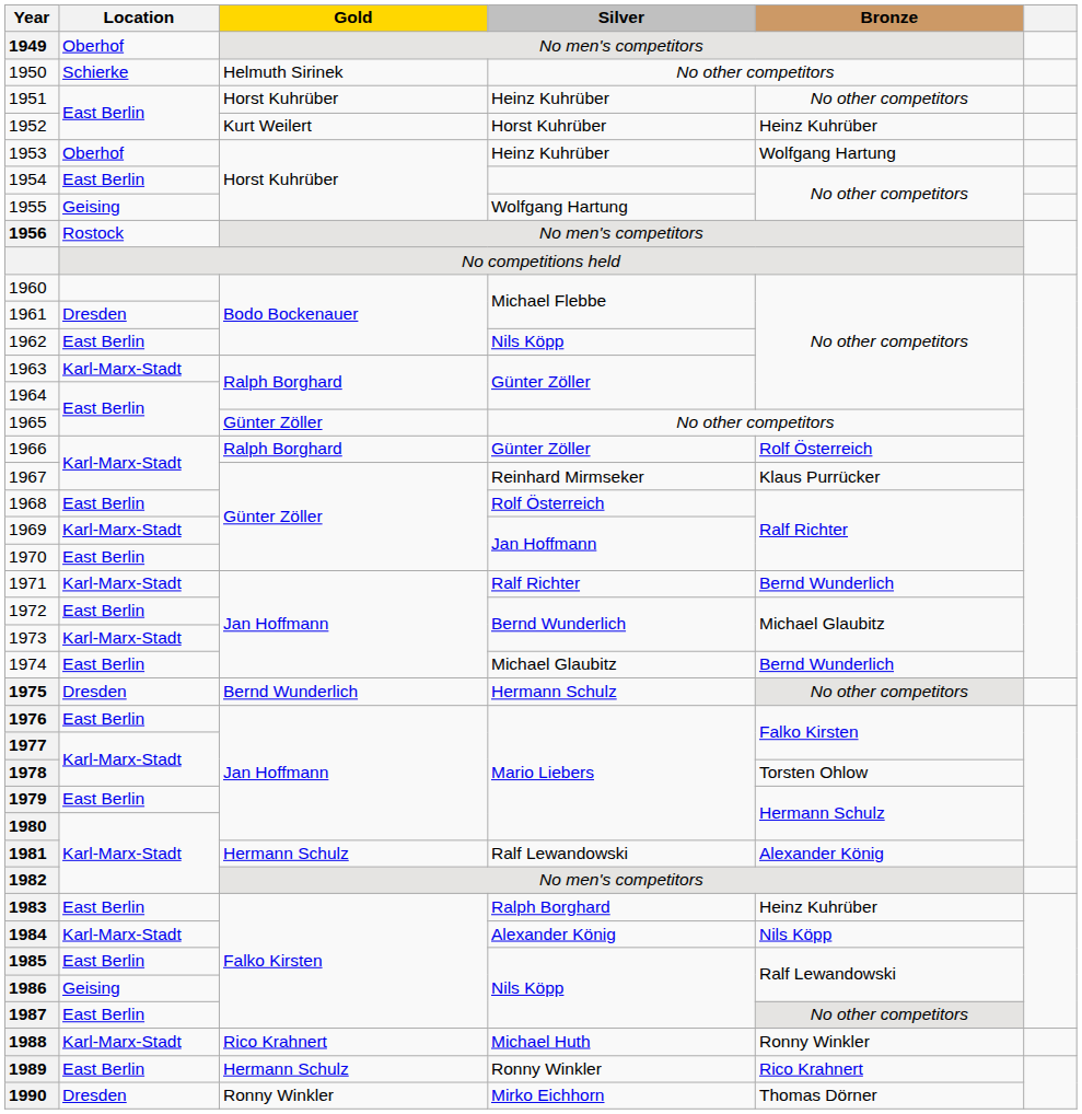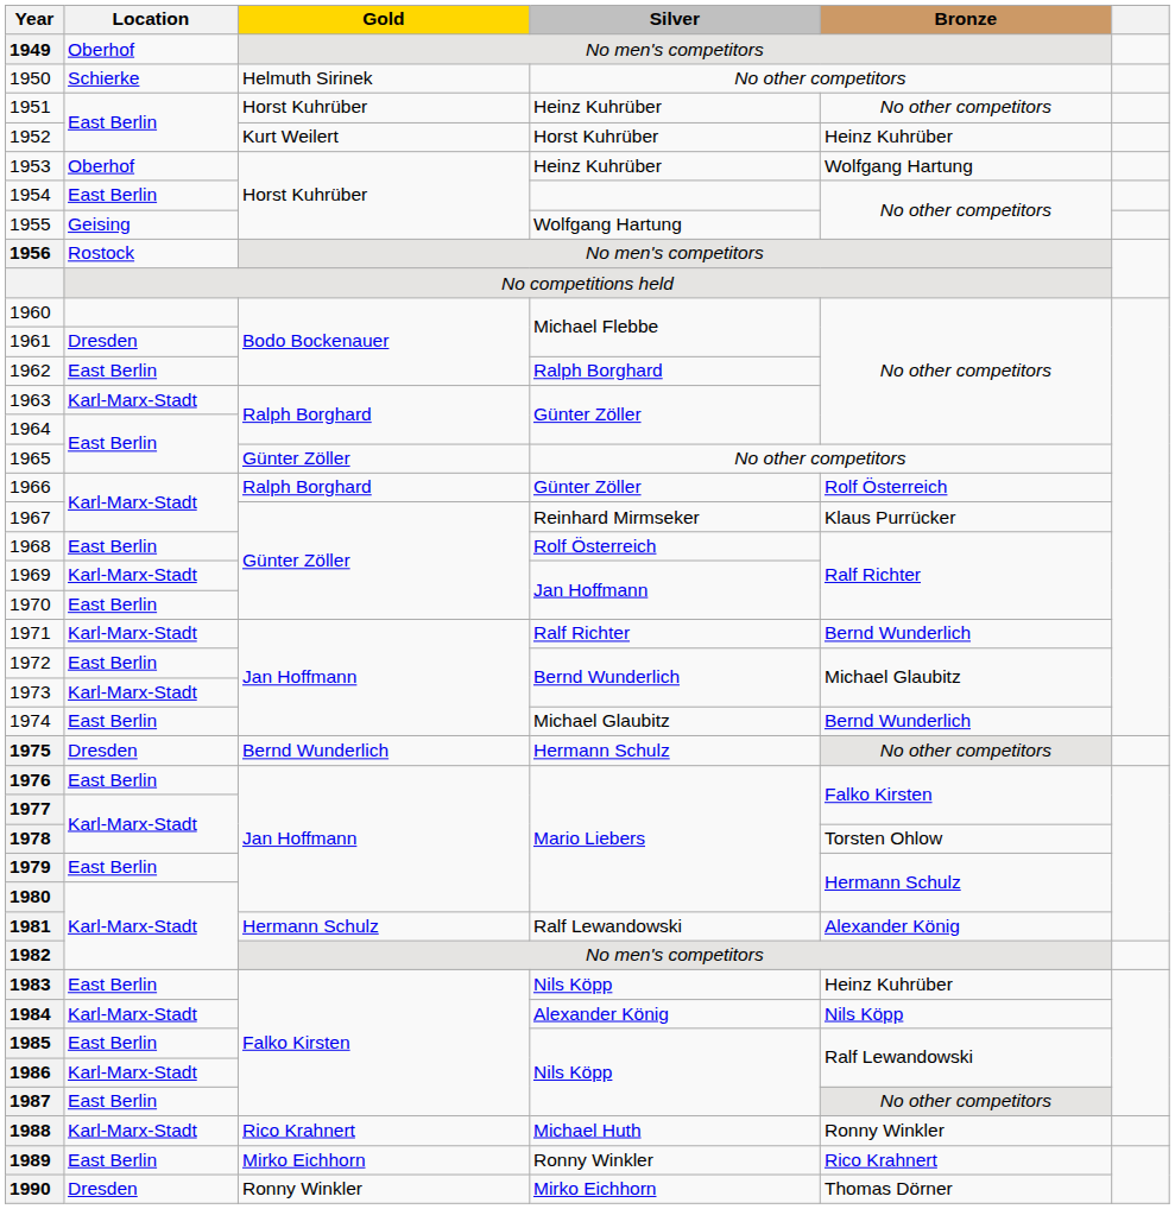 <table class="wikitable unsortable" style="text-align:left; width:80%">
 <tr>
 <th scope="col" style="text-align:center; width:5%">Year</th>
 <th scope="col" style="text-align:center; width:15%">Location</th>
 <th scope="col" style="text-align:center; width:25%; background:gold">Gold</th>
 <th scope="col" style="text-align:center; width:25%; background:silver">Silver</th>
 <th scope="col" style="text-align:center; width:25%; background:#c96">Bronze</th>
 <th scope="col" style="text-align:center; width:5%"></th>
 </tr>
 <tr>
 <th scope="row" style="text-align:left">1949</th>
 <td><a href='#'>Oberhof</a></td>
 <td colspan="3" align="center" bgcolor="e5e4e2"><em>No men's competitors</em></td>
 <td></td>
 </tr>
 <tr>
 <td>1950</td>
 <td><a href='#'>Schierke</a></td>
 <td>Helmuth Sirinek</td>
 <td colspan="2" align="center"><em>No other competitors</em></td>
 <td></td>
 </tr>
 <tr>
 <td>1951</td>
 <td rowspan="2"><a href='#'>East Berlin</a></td>
 <td>Horst Kuhrüber</td>
 <td>Heinz Kuhrüber</td>
 <td align="center"><em>No other competitors</em></td>
 <td></td>
 </tr>
 <tr>
 <td>1952</td>
 <td>Kurt Weilert</td>
 <td>Horst Kuhrüber</td>
 <td>Heinz Kuhrüber</td>
 <td></td>
 </tr>
 <tr>
 <td>1953</td>
 <td><a href='#'>Oberhof</a></td>
 <td rowspan="3">Horst Kuhrüber</td>
 <td>Heinz Kuhrüber</td>
 <td>Wolfgang Hartung</td>
 <td></td>
 </tr>
 <tr>
 <td>1954</td>
 <td><a href='#'>East Berlin</a></td>
 <td></td>
 <td rowspan="2" align="center"><em>No other competitors</em></td>
 <td></td>
 </tr>
 <tr>
 <td>1955</td>
 <td><a href='#'>Geising</a></td>
 <td>Wolfgang Hartung</td>
 <td></td>
 </tr>
 <tr>
 <th scope="row" style="text-align:left">1956</th>
 <td><a href='#'>Rostock</a></td>
 <td colspan="3" align="center" bgcolor="e5e4e2"><em>No men's competitors</em></td>
 <td rowspan="2"></td>
 </tr>
 <tr>
 <th scope="row" style="text-align:left"></th>
 <td colspan="4" align="center" bgcolor="e5e4e2"><em>No competitions held</em></td>
 </tr>
 <tr>
 <td>1960</td>
 <td></td>
 <td rowspan="3"><a href='#'>Bodo Bockenauer</a></td>
 <td rowspan="2">Michael Flebbe</td>
 <td rowspan="5" align="center"><em>No other competitors</em></td>
 <td rowspan="15"></td>
 </tr>
 <tr>
 <td>1961</td>
 <td><a href='#'>Dresden</a></td>
 </tr>
 <tr>
 <td>1962</td>
 <td><a href='#'>East Berlin</a></td>
-<td><a href='#'>Nils Köpp</a></td>
+<td><a href='#'>Ralph Borghard</a></td>
 </tr>
 <tr>
 <td>1963</td>
 <td><a href='#'>Karl-Marx-Stadt</a></td>
 <td rowspan="2"><a href='#'>Ralph Borghard</a></td>
 <td rowspan="2"><a href='#'>Günter Zöller</a></td>
 </tr>
 <tr>
 <td>1964</td>
 <td rowspan="2"><a href='#'>East Berlin</a></td>
 </tr>
 <tr>
 <td>1965</td>
 <td><a href='#'>Günter Zöller</a></td>
 <td colspan="2" align="center"><em>No other competitors</em></td>
 </tr>
 <tr>
 <td>1966</td>
 <td rowspan="2"><a href='#'>Karl-Marx-Stadt</a></td>
 <td><a href='#'>Ralph Borghard</a></td>
 <td><a href='#'>Günter Zöller</a></td>
 <td><a href='#'>Rolf Österreich</a></td>
 </tr>
 <tr>
 <td>1967</td>
 <td rowspan="4"><a href='#'>Günter Zöller</a></td>
 <td>Reinhard Mirmseker</td>
 <td>Klaus Purrücker</td>
 </tr>
 <tr>
 <td>1968</td>
 <td><a href='#'>East Berlin</a></td>
 <td><a href='#'>Rolf Österreich</a></td>
 <td rowspan="3"><a href='#'>Ralf Richter</a></td>
 </tr>
 <tr>
 <td>1969</td>
 <td><a href='#'>Karl-Marx-Stadt</a></td>
 <td rowspan="2"><a href='#'>Jan Hoffmann</a></td>
 </tr>
 <tr>
 <td>1970</td>
 <td><a href='#'>East Berlin</a></td>
 </tr>
 <tr>
 <td>1971</td>
 <td><a href='#'>Karl-Marx-Stadt</a></td>
 <td rowspan="4"><a href='#'>Jan Hoffmann</a></td>
 <td><a href='#'>Ralf Richter</a></td>
 <td><a href='#'>Bernd Wunderlich</a></td>
 </tr>
 <tr>
 <td>1972</td>
 <td><a href='#'>East Berlin</a></td>
 <td rowspan="2"><a href='#'>Bernd Wunderlich</a></td>
 <td rowspan="2">Michael Glaubitz</td>
 </tr>
 <tr>
 <td>1973</td>
 <td><a href='#'>Karl-Marx-Stadt</a></td>
 </tr>
 <tr>
 <td>1974</td>
 <td><a href='#'>East Berlin</a></td>
 <td>Michael Glaubitz</td>
 <td><a href='#'>Bernd Wunderlich</a></td>
 </tr>
 <tr>
 <th scope="row" style="text-align:left">1975</th>
 <td><a href='#'>Dresden</a></td>
 <td><a href='#'>Bernd Wunderlich</a></td>
 <td><a href='#'>Hermann Schulz</a></td>
 <td align="center" bgcolor="e5e4e2"><em>No other competitors</em></td>
 <td></td>
 </tr>
 <tr>
 <th scope="row" style="text-align:left">1976</th>
 <td><a href='#'>East Berlin</a></td>
 <td rowspan="5"><a href='#'>Jan Hoffmann</a></td>
 <td rowspan="5"><a href='#'>Mario Liebers</a></td>
 <td rowspan="2"><a href='#'>Falko Kirsten</a></td>
 <td rowspan="6"></td>
 </tr>
 <tr>
 <th scope="row" style="text-align:left">1977</th>
 <td rowspan="2"><a href='#'>Karl-Marx-Stadt</a></td>
 </tr>
 <tr>
 <th scope="row" style="text-align:left">1978</th>
 <td>Torsten Ohlow</td>
 </tr>
 <tr>
 <th scope="row" style="text-align:left">1979</th>
 <td><a href='#'>East Berlin</a></td>
 <td rowspan="2"><a href='#'>Hermann Schulz</a></td>
 </tr>
 <tr>
 <th scope="row" style="text-align:left">1980</th>
 <td rowspan="3"><a href='#'>Karl-Marx-Stadt</a></td>
 </tr>
 <tr>
 <th scope="row" style="text-align:left">1981</th>
 <td><a href='#'>Hermann Schulz</a></td>
 <td>Ralf Lewandowski</td>
 <td><a href='#'>Alexander König</a></td>
 </tr>
 <tr>
 <th scope="row" style="text-align:left">1982</th>
 <td colspan="3" align="center" bgcolor="e5e4e2"><em>No men's competitors</em></td>
 <td></td>
 </tr>
 <tr>
 <th scope="row" style="text-align:left">1983</th>
 <td><a href='#'>East Berlin</a></td>
 <td rowspan="5"><a href='#'>Falko Kirsten</a></td>
-<td><a href='#'>Ralph Borghard</a></td>
+<td><a href='#'>Nils Köpp</a></td>
 <td>Heinz Kuhrüber</td>
 <td rowspan="5"></td>
 </tr>
 <tr>
 <th scope="row" style="text-align:left">1984</th>
 <td><a href='#'>Karl-Marx-Stadt</a></td>
 <td><a href='#'>Alexander König</a></td>
 <td><a href='#'>Nils Köpp</a></td>
 </tr>
 <tr>
 <th scope="row" style="text-align:left">1985</th>
 <td><a href='#'>East Berlin</a></td>
 <td rowspan="3"><a href='#'>Nils Köpp</a></td>
 <td rowspan="2">Ralf Lewandowski</td>
 </tr>
 <tr>
 <th scope="row" style="text-align:left">1986</th>
-<td><a href='#'>Geising</a></td>
+<td><a href='#'>Karl-Marx-Stadt</a></td>
 </tr>
 <tr>
 <th scope="row" style="text-align:left">1987</th>
 <td><a href='#'>East Berlin</a></td>
 <td align="center" bgcolor="e5e4e2"><em>No other competitors</em></td>
 </tr>
 <tr>
 <th scope="row" style="text-align:left">1988</th>
 <td><a href='#'>Karl-Marx-Stadt</a></td>
 <td><a href='#'>Rico Krahnert</a></td>
 <td><a href='#'>Michael Huth</a></td>
 <td>Ronny Winkler</td>
 <td></td>
 </tr>
 <tr>
 <th scope="row" style="text-align:left">1989</th>
 <td><a href='#'>East Berlin</a></td>
-<td><a href='#'>Hermann Schulz</a></td>
+<td><a href='#'>Mirko Eichhorn</a></td>
 <td>Ronny Winkler</td>
 <td><a href='#'>Rico Krahnert</a></td>
 <td rowspan="2"></td>
 </tr>
 <tr>
 <th scope="row" style="text-align:left">1990</th>
 <td><a href='#'>Dresden</a></td>
 <td>Ronny Winkler</td>
 <td><a href='#'>Mirko Eichhorn</a></td>
 <td>Thomas Dörner</td>
 </tr>
 </table>
